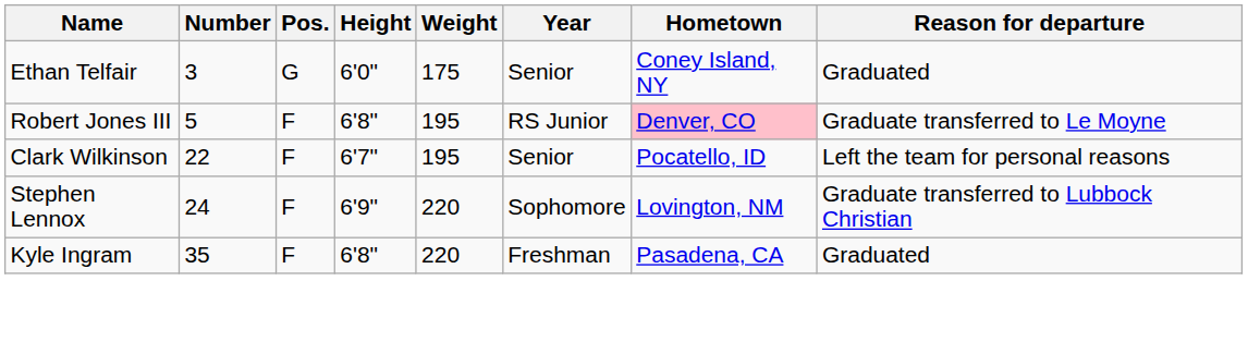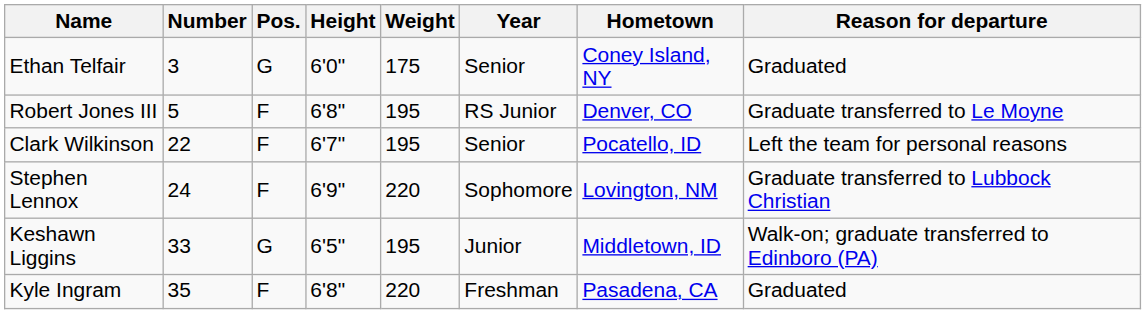 <table class="wikitable sortable" border="1">
 <tr>
 <th>Name</th>
 <th>Number</th>
 <th>Pos.</th>
 <th>Height</th>
 <th>Weight</th>
 <th>Year</th>
 <th>Hometown</th>
 <th class="unsortable">Reason for departure</th>
 </tr>
 <tr>
 <td>Ethan Telfair</td>
 <td>3</td>
 <td>G</td>
 <td>6'0"</td>
 <td>175</td>
 <td>Senior</td>
 <td><a href='#'>Coney Island, NY</a></td>
 <td>Graduated</td>
 </tr>
 <tr>
 <td>Robert Jones III</td>
 <td>5</td>
 <td>F</td>
 <td>6'8"</td>
 <td>195</td>
 <td>RS Junior</td>
-<td style="background: pink;"><a href='#'>Denver, CO</a></td>
+<td><a href='#'>Denver, CO</a></td>
 <td>Graduate transferred to <a href='#'>Le Moyne</a></td>
 </tr>
 <tr>
 <td>Clark Wilkinson</td>
 <td>22</td>
 <td>F</td>
 <td>6'7"</td>
 <td>195</td>
 <td>Senior</td>
 <td><a href='#'>Pocatello, ID</a></td>
 <td>Left the team for personal reasons</td>
 </tr>
 <tr>
 <td>Stephen Lennox</td>
 <td>24</td>
 <td>F</td>
 <td>6'9"</td>
 <td>220</td>
 <td>Sophomore</td>
 <td><a href='#'>Lovington, NM</a></td>
 <td>Graduate transferred to <a href='#'>Lubbock Christian</a></td>
 </tr>
 <tr>
+<td>Keshawn Liggins</td>
+<td>33</td>
+<td>G</td>
+<td>6'5"</td>
+<td>195</td>
+<td>Junior</td>
+<td><a href='#'>Middletown, ID</a></td>
+<td>Walk-on; graduate transferred to <a href='#'>Edinboro (PA)</a></td>
+</tr>
+<tr>
 <td>Kyle Ingram</td>
 <td>35</td>
 <td>F</td>
 <td>6'8"</td>
 <td>220</td>
 <td>Freshman</td>
 <td><a href='#'>Pasadena, CA</a></td>
 <td>Graduated</td>
 </tr>
 </table>
